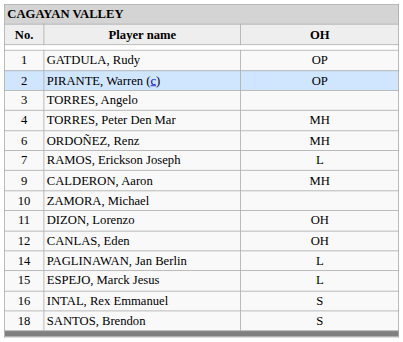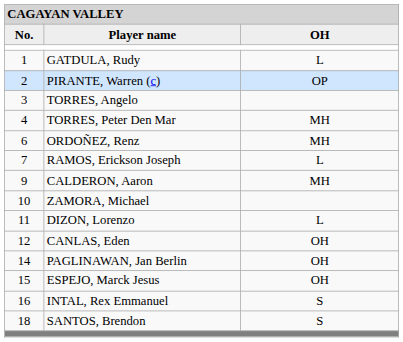 <table class='wikitable mw-collapsible mw-collapsed' style='text-align: center; width: 500px; border: none;'>
 <tr>
 <th style="background:#D4D4D4; text-align:left;" colspan=3>CAGAYAN VALLEY</th>
 </tr>
 <tr style="background:#EEEEEE; font-weight:bold;">
 <td width=10%>No.</td>
 <td width=50%>Player name</td>
 <td align=center>OH</td>
 </tr>
 <tr style="background:#FFFFFF;">
 <td colspan=3 align=center></td>
 </tr>
 <tr>
 <td align=center>1</td>
 <td align=left>GATDULA, Rudy</td>
-<td align=center>OP</td>
+<td align=center>L</td>
 </tr>
 <tr bgcolor=#D0E6FF>
 <td align=center>2</td>
 <td align=left>PIRANTE, Warren (<a href='#'>c</a>)</td>
 <td align=center>OP</td>
 </tr>
 <tr>
 <td align=center>3</td>
 <td align=left>TORRES, Angelo</td>
 <td align=center></td>
 </tr>
 <tr>
 <td align=center>4</td>
 <td align=left>TORRES, Peter Den Mar</td>
 <td align=center>MH</td>
 </tr>
 <tr>
 <td align=center>6</td>
 <td align=left>ORDOÑEZ, Renz</td>
 <td align=center>MH</td>
 </tr>
 <tr>
 <td align=center>7</td>
 <td align=left>RAMOS, Erickson Joseph</td>
 <td align=center>L</td>
 </tr>
 <tr>
 <td align=center>9</td>
 <td align=left>CALDERON, Aaron</td>
 <td align=center>MH</td>
 </tr>
 <tr>
 <td align=center>10</td>
 <td align=left>ZAMORA, Michael</td>
 <td align=center></td>
 </tr>
 <tr>
 <td align=center>11</td>
 <td align=left>DIZON, Lorenzo</td>
-<td align=center>OH</td>
+<td align=center>L</td>
 </tr>
 <tr>
 <td align=center>12</td>
 <td align=left>CANLAS, Eden</td>
 <td align=center>OH</td>
 </tr>
 <tr>
 <td align=center>14</td>
 <td align=left>PAGLINAWAN, Jan Berlin</td>
-<td align=center>L</td>
+<td align=center>OH</td>
 </tr>
 <tr>
 <td align=center>15</td>
 <td align=left>ESPEJO, Marck Jesus</td>
-<td align=center>L</td>
+<td align=center>OH</td>
 </tr>
 <tr>
 <td align=center>16</td>
 <td align=left>INTAL, Rex Emmanuel</td>
 <td align=center>S</td>
 </tr>
 <tr>
 <td align=center>18</td>
 <td align=left>SANTOS, Brendon</td>
 <td align=center>S</td>
 </tr>
 <tr>
 <th style="background:gray;" colspan=3></th>
 </tr>
 <tr>
 </tr>
 </table>
